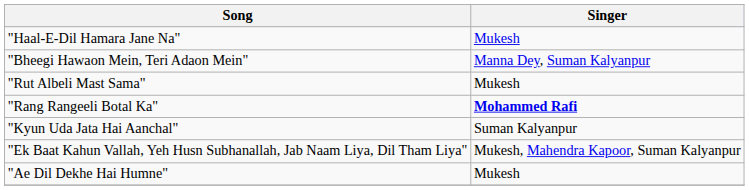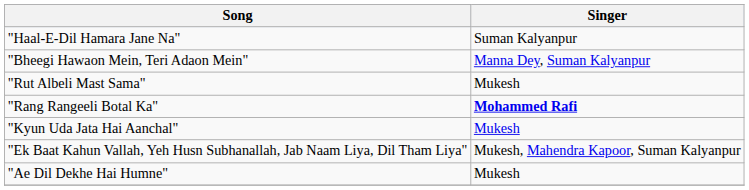 <table class="wikitable">
 <tr style="background:#d1e4fd;">
 <th>Song</th>
 <th>Singer</th>
 </tr>
 <tr>
 <td>"Haal-E-Dil Hamara Jane Na"</td>
-<td><a href='#'>Mukesh</a></td>
+<td>Suman Kalyanpur</td>
 </tr>
 <tr>
 <td>"Bheegi Hawaon Mein, Teri Adaon Mein"</td>
 <td><a href='#'>Manna Dey</a>, <a href='#'>Suman Kalyanpur</a></td>
 </tr>
 <tr>
 <td>"Rut Albeli Mast Sama"</td>
 <td>Mukesh</td>
 </tr>
 <tr>
 <td>"Rang Rangeeli Botal Ka"</td>
 <td><strong><a href='#'>Mohammed Rafi</a></strong></td>
 </tr>
 <tr>
 <td>"Kyun Uda Jata Hai Aanchal"</td>
-<td>Suman Kalyanpur</td>
+<td><a href='#'>Mukesh</a></td>
 </tr>
 <tr>
 <td>"Ek Baat Kahun Vallah, Yeh Husn Subhanallah, Jab Naam Liya, Dil Tham Liya"</td>
 <td>Mukesh, <a href='#'>Mahendra Kapoor</a>, Suman Kalyanpur</td>
 </tr>
 <tr>
 <td>"Ae Dil Dekhe Hai Humne"</td>
 <td>Mukesh</td>
 </tr>
 <tr>
 </tr>
 </table>
